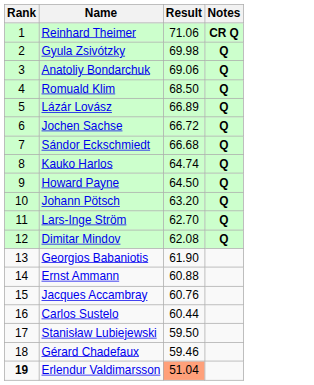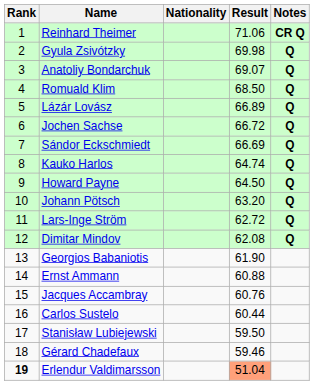 <table class="wikitable sortable" style="text-align:center">
 <tr>
 <th>Rank</th>
 <th>Name</th>
+<th>Nationality</th>
 <th>Result</th>
 <th>Notes</th>
 </tr>
 <tr bgcolor=ccffcc>
 <td>1</td>
 <td align=left><a href='#'>Reinhard Theimer</a></td>
+<td align=left></td>
 <td>71.06</td>
 <td><strong>CR Q</strong></td>
 </tr>
 <tr bgcolor=ccffcc>
 <td>2</td>
 <td align=left><a href='#'>Gyula Zsivótzky</a></td>
+<td align=left></td>
 <td>69.98</td>
 <td><strong>Q</strong></td>
 </tr>
 <tr bgcolor=ccffcc>
 <td>3</td>
 <td align=left><a href='#'>Anatoliy Bondarchuk</a></td>
-<td>69.06</td>
+<td align=left></td>
+<td>69.07</td>
 <td><strong>Q</strong></td>
 </tr>
 <tr bgcolor=ccffcc>
 <td>4</td>
 <td align=left><a href='#'>Romuald Klim</a></td>
+<td align=left></td>
 <td>68.50</td>
 <td><strong>Q</strong></td>
 </tr>
 <tr bgcolor=ccffcc>
 <td>5</td>
 <td align=left><a href='#'>Lázár Lovász</a></td>
+<td align=left></td>
 <td>66.89</td>
 <td><strong>Q</strong></td>
 </tr>
 <tr bgcolor=ccffcc>
 <td>6</td>
 <td align=left><a href='#'>Jochen Sachse</a></td>
+<td align=left></td>
 <td>66.72</td>
 <td><strong>Q</strong></td>
 </tr>
 <tr bgcolor=ccffcc>
 <td>7</td>
 <td align=left><a href='#'>Sándor Eckschmiedt</a></td>
-<td>66.68</td>
+<td align=left></td>
+<td>66.69</td>
 <td><strong>Q</strong></td>
 </tr>
 <tr bgcolor=ccffcc>
 <td>8</td>
 <td align=left><a href='#'>Kauko Harlos</a></td>
+<td align=left></td>
 <td>64.74</td>
 <td><strong>Q</strong></td>
 </tr>
 <tr bgcolor=ccffcc>
 <td>9</td>
 <td align=left><a href='#'>Howard Payne</a></td>
+<td align=left></td>
 <td>64.50</td>
 <td><strong>Q</strong></td>
 </tr>
 <tr bgcolor=ccffcc>
 <td>10</td>
 <td align=left><a href='#'>Johann Pötsch</a></td>
+<td align=left></td>
 <td>63.20</td>
 <td><strong>Q</strong></td>
 </tr>
 <tr bgcolor=ccffcc>
 <td>11</td>
 <td align=left><a href='#'>Lars-Inge Ström</a></td>
-<td>62.70</td>
+<td align=left></td>
+<td>62.72</td>
 <td><strong>Q</strong></td>
 </tr>
 <tr bgcolor=ccffcc>
 <td>12</td>
 <td align=left><a href='#'>Dimitar Mindov</a></td>
+<td align=left></td>
 <td>62.08</td>
 <td><strong>Q</strong></td>
 </tr>
 <tr>
 <td>13</td>
 <td align=left><a href='#'>Georgios Babaniotis</a></td>
+<td align=left></td>
 <td>61.90</td>
 <td></td>
 </tr>
 <tr>
 <td>14</td>
 <td align=left><a href='#'>Ernst Ammann</a></td>
+<td align=left></td>
 <td>60.88</td>
 <td></td>
 </tr>
 <tr>
 <td>15</td>
 <td align=left><a href='#'>Jacques Accambray</a></td>
+<td align=left></td>
 <td>60.76</td>
 <td></td>
 </tr>
 <tr>
 <td>16</td>
 <td align=left><a href='#'>Carlos Sustelo</a></td>
+<td align=left></td>
 <td>60.44</td>
 <td></td>
 </tr>
 <tr>
 <td>17</td>
 <td align=left><a href='#'>Stanisław Lubiejewski</a></td>
+<td align=left></td>
 <td>59.50</td>
 <td></td>
 </tr>
 <tr>
 <td>18</td>
 <td align=left><a href='#'>Gérard Chadefaux</a></td>
+<td align=left></td>
 <td>59.46</td>
 <td></td>
 </tr>
 <tr>
 <td><strong>19</strong></td>
 <td align=left><a href='#'>Erlendur Valdimarsson</a></td>
+<td align=left></td>
 <td style="background: lightsalmon;">51.04</td>
 <td></td>
 </tr>
 </table>
